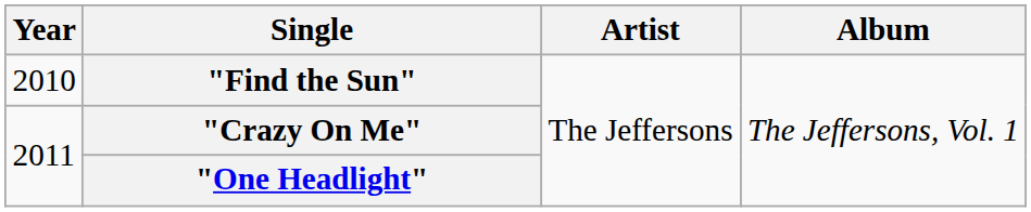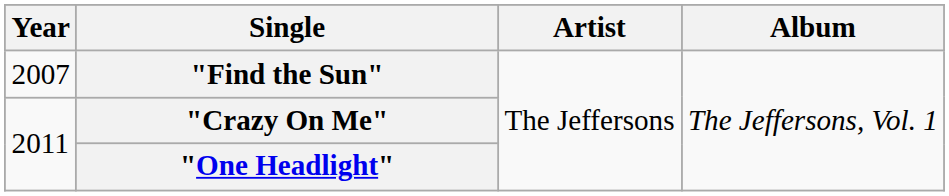 <table class="wikitable plainrowheaders">
 <tr>
 <th>Year</th>
 <th style="width:14em;">Single</th>
 <th>Artist</th>
 <th>Album</th>
 </tr>
 <tr>
-<td>2010</td>
+<td>2007</td>
 <th scope="row">"Find the Sun"</th>
 <td rowspan="3">The Jeffersons</td>
 <td rowspan="3"><em>The Jeffersons, Vol. 1</em></td>
 </tr>
 <tr>
 <td rowspan="2">2011</td>
 <th scope="row">"Crazy On Me"</th>
 </tr>
 <tr>
 <th scope="row">"<a href='#'>One Headlight</a>"</th>
 </tr>
 </table>
